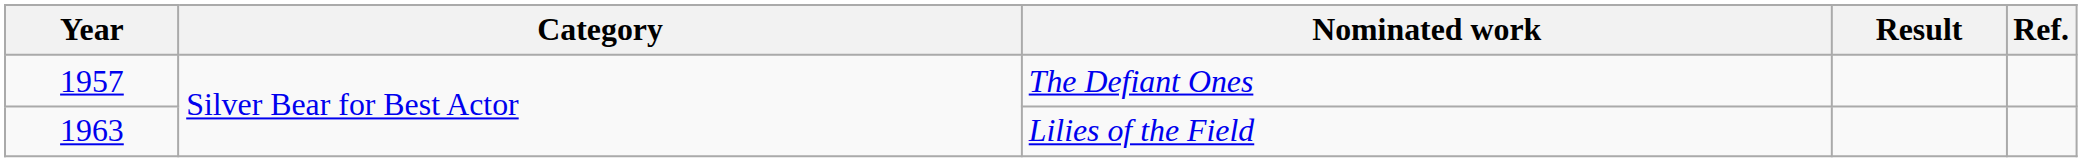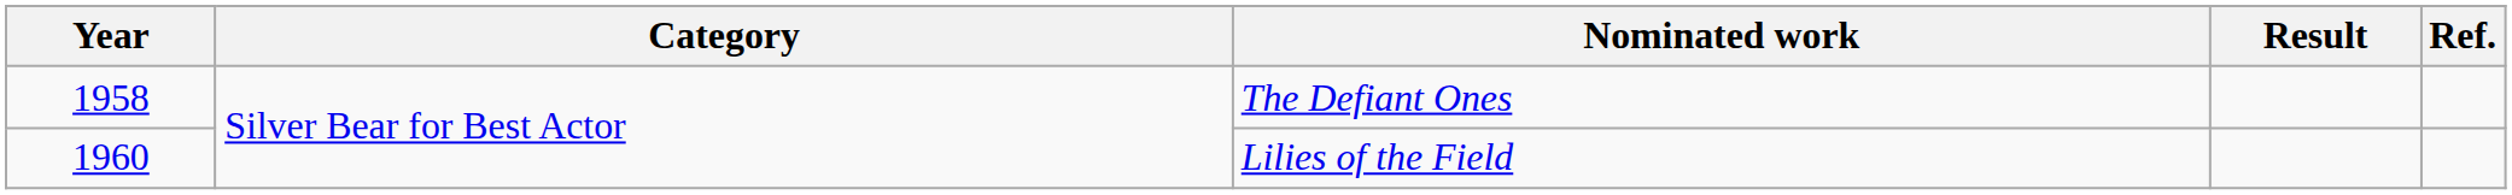 <table class=wikitable>
 <tr>
 <th scope="col" style="width:5em;">Year</th>
 <th scope="col" style="width:26em;">Category</th>
 <th scope="col" style="width:25em;">Nominated work</th>
 <th scope="col" style="width:5em;">Result</th>
 <th>Ref.</th>
 </tr>
 <tr>
-<td style="text-align:center;"><a href='#'>1957</a></td>
+<td style="text-align:center;"><a href='#'>1958</a></td>
 <td rowspan=2><a href='#'>Silver Bear for Best Actor</a></td>
 <td><em><a href='#'>The Defiant Ones</a></em></td>
 <td></td>
 <td></td>
 </tr>
 <tr>
-<td style="text-align:center;"><a href='#'>1963</a></td>
+<td style="text-align:center;"><a href='#'>1960</a></td>
 <td><em><a href='#'>Lilies of the Field</a></em></td>
 <td></td>
 <td></td>
 </tr>
 </table>
